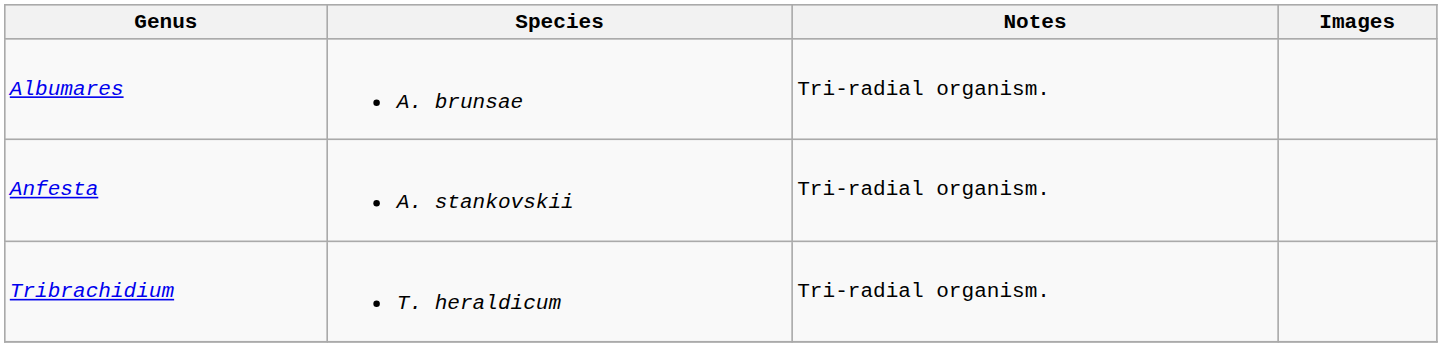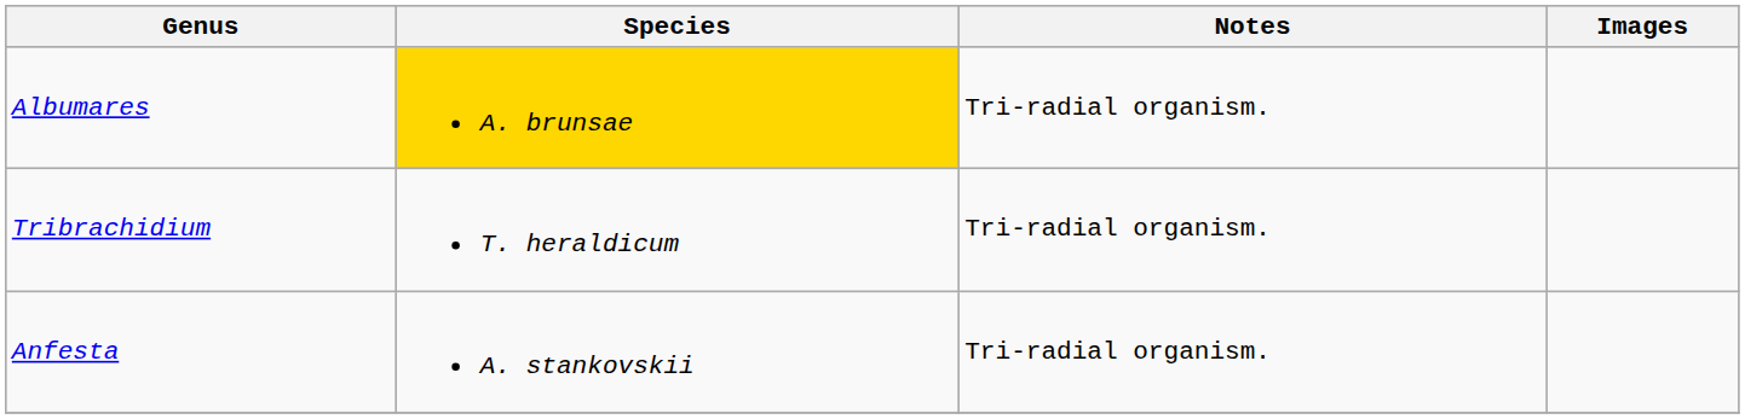 <table class="wikitable" style="width:70%;">
 <tr>
 <th>Genus</th>
 <th>Species</th>
 <th>Notes</th>
 <th>Images</th>
 </tr>
 <tr>
 <td><em><a href='#'>Albumares</a></em></td>
-<td><br><ul><li><em>A. brunsae</em></li></ul></td>
+<td style="background: gold;"><br><ul><li><em>A. brunsae</em></li></ul></td>
+<td>Tri-radial organism.</td>
+<td></td>
+</tr>
+<tr>
+<td><em><a href='#'>Tribrachidium</a></em></td>
+<td><br><ul><li><em>T. heraldicum</em></li></ul></td>
 <td>Tri-radial organism.</td>
 <td></td>
 </tr>
 <tr>
 <td><em><a href='#'>Anfesta</a></em></td>
 <td><br><ul><li><em>A. stankovskii</em></li></ul></td>
 <td>Tri-radial organism.</td>
 <td></td>
 </tr>
 <tr>
-<td><em><a href='#'>Tribrachidium</a></em></td>
-<td><br><ul><li><em>T. heraldicum</em></li></ul></td>
-<td>Tri-radial organism.</td>
-<td></td>
-</tr>
-<tr>
 </tr>
 </table>
